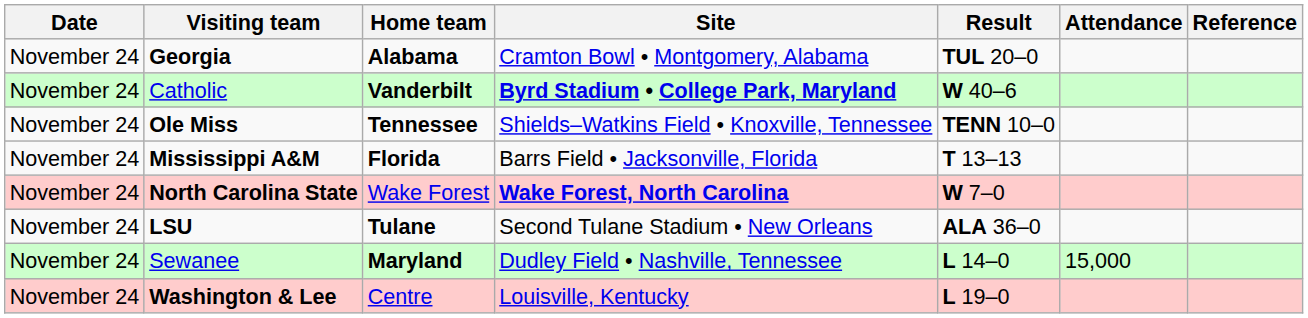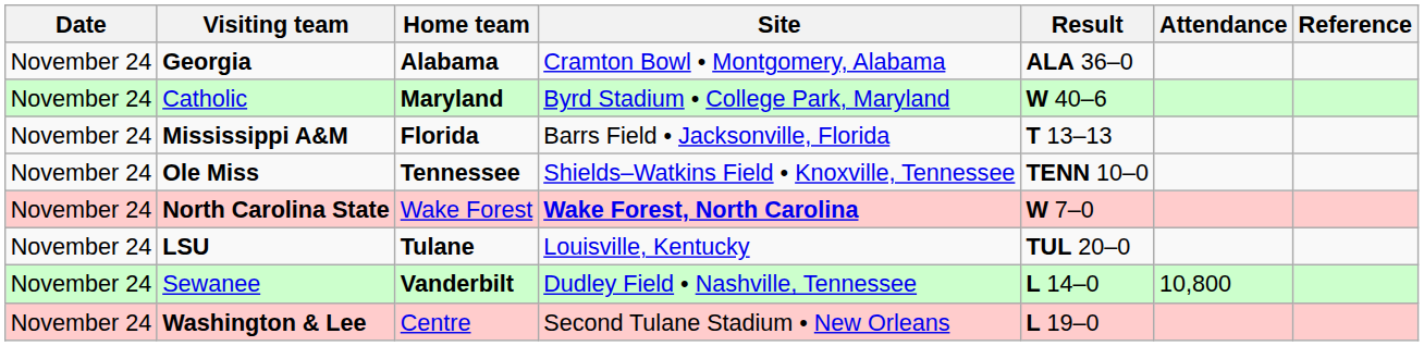 <table class="wikitable" style="font-size:95%;">
 <tr>
 <th>Date</th>
 <th>Visiting team</th>
 <th>Home team</th>
 <th>Site</th>
 <th>Result</th>
 <th>Attendance</th>
 <th class="unsortable">Reference</th>
 </tr>
 <tr bgcolor=>
 <td>November 24</td>
 <td><strong>Georgia</strong></td>
 <td><strong>Alabama</strong></td>
 <td><a href='#'>Cramton Bowl</a> •  <a href='#'>Montgomery, Alabama</a></td>
-<td><strong>TUL</strong> 20–0</td>
+<td><strong>ALA</strong> 36–0</td>
 <td></td>
 <td></td>
 </tr>
 <tr bgcolor=ccffcc>
 <td>November 24</td>
 <td><a href='#'>Catholic</a></td>
-<td><strong>Vanderbilt</strong></td>
-<td><strong><a href='#'>Byrd Stadium</a> • <a href='#'>College Park, Maryland</a></strong></td>
+<td><strong>Maryland</strong></td>
+<td><a href='#'>Byrd Stadium</a> • <a href='#'>College Park, Maryland</a></td>
 <td><strong>W</strong> 40–6</td>
+<td></td>
+<td></td>
+</tr>
+<tr bgcolor=>
+<td>November 24</td>
+<td><strong>Mississippi A&M</strong></td>
+<td><strong>Florida</strong></td>
+<td>Barrs Field • <a href='#'>Jacksonville, Florida</a></td>
+<td><strong>T</strong> 13–13</td>
 <td></td>
 <td></td>
 </tr>
 <tr bgcolor=>
 <td>November 24</td>
 <td><strong>Ole Miss</strong></td>
 <td><strong>Tennessee</strong></td>
 <td><a href='#'>Shields–Watkins Field</a> • <a href='#'>Knoxville, Tennessee</a></td>
 <td><strong>TENN</strong> 10–0</td>
-<td></td>
-<td></td>
-</tr>
-<tr bgcolor=>
-<td>November 24</td>
-<td><strong>Mississippi A&M</strong></td>
-<td><strong>Florida</strong></td>
-<td>Barrs Field • <a href='#'>Jacksonville, Florida</a></td>
-<td><strong>T</strong> 13–13</td>
 <td></td>
 <td></td>
 </tr>
 <tr bgcolor=ffcccc>
 <td>November 24</td>
 <td><strong>North Carolina State</strong></td>
 <td><a href='#'>Wake Forest</a></td>
 <td><strong><a href='#'>Wake Forest, North Carolina</a></strong></td>
 <td><strong>W</strong> 7–0</td>
 <td></td>
 <td></td>
 </tr>
 <tr bgcolor=>
 <td>November 24</td>
 <td><strong>LSU</strong></td>
 <td><strong>Tulane</strong></td>
-<td>Second Tulane Stadium • <a href='#'>New Orleans</a></td>
-<td><strong>ALA</strong> 36–0</td>
+<td><a href='#'>Louisville, Kentucky</a></td>
+<td><strong>TUL</strong> 20–0</td>
 <td></td>
 <td></td>
 </tr>
 <tr bgcolor=ccffcc>
 <td>November 24</td>
 <td><a href='#'>Sewanee</a></td>
-<td><strong>Maryland</strong></td>
+<td><strong>Vanderbilt</strong></td>
 <td><a href='#'>Dudley Field</a> • <a href='#'>Nashville, Tennessee</a></td>
 <td><strong>L</strong> 14–0</td>
-<td>15,000</td>
+<td>10,800</td>
 <td></td>
 </tr>
 <tr bgcolor=ffcccc>
 <td>November 24</td>
 <td><strong>Washington & Lee</strong></td>
 <td><a href='#'>Centre</a></td>
-<td><a href='#'>Louisville, Kentucky</a></td>
+<td>Second Tulane Stadium • <a href='#'>New Orleans</a></td>
 <td><strong>L</strong> 19–0</td>
 <td></td>
 <td></td>
 </tr>
 </table>
